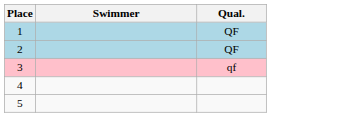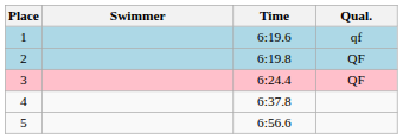 <table class=wikitable style="text-align:center">
 <tr>
 <th>Place</th>
 <th width=220>Swimmer</th>
+<th width=90>Time</th>
 <th width=90>Qual.</th>
 </tr>
 <tr bgcolor=lightblue>
 <td>1</td>
 <td align=left></td>
-<td>QF</td>
+<td>6:19.6</td>
+<td>qf</td>
 </tr>
 <tr bgcolor=lightblue>
 <td>2</td>
 <td align=left></td>
+<td>6:19.8</td>
 <td>QF</td>
 </tr>
 <tr bgcolor=pink>
 <td>3</td>
 <td align=left></td>
-<td>qf</td>
+<td>6:24.4</td>
+<td>QF</td>
 </tr>
 <tr>
 <td>4</td>
 <td align=left></td>
+<td>6:37.8</td>
 <td></td>
 </tr>
 <tr>
 <td>5</td>
 <td align=left></td>
+<td>6:56.6</td>
 <td></td>
 </tr>
 </table>
